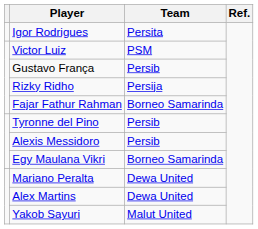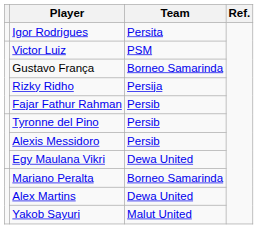 <table class="wikitable" style="text-align:center">
 <tr>
 <th></th>
 <th>Player</th>
 <th>Team</th>
 <th>Ref.</th>
 </tr>
 <tr>
 <td></td>
 <td align=left> <a href='#'>Igor Rodrigues</a></td>
 <td align=left><a href='#'>Persita</a></td>
 <td rowspan="11"></td>
 </tr>
 <tr>
 <td rowspan=4></td>
 <td align=left> <a href='#'>Victor Luiz</a></td>
 <td align=left><a href='#'>PSM</a></td>
 </tr>
 <tr>
 <td align=left> Gustavo França</td>
-<td align=left><a href='#'>Persib</a></td>
+<td align=left><a href='#'>Borneo Samarinda</a></td>
 </tr>
 <tr>
 <td align=left> <a href='#'>Rizky Ridho</a></td>
 <td align=left><a href='#'>Persija</a></td>
 </tr>
 <tr>
 <td align=left> <a href='#'>Fajar Fathur Rahman</a></td>
-<td align=left><a href='#'>Borneo Samarinda</a></td>
+<td align=left><a href='#'>Persib</a></td>
 </tr>
 <tr>
 <td rowspan=3></td>
 <td align=left> <a href='#'>Tyronne del Pino</a></td>
 <td align=left><a href='#'>Persib</a></td>
 </tr>
 <tr>
 <td align=left> <a href='#'>Alexis Messidoro</a></td>
 <td align=left><a href='#'>Persib</a></td>
 </tr>
 <tr>
 <td align=left> <a href='#'>Egy Maulana Vikri</a></td>
-<td align=left><a href='#'>Borneo Samarinda</a></td>
+<td align=left><a href='#'>Dewa United</a></td>
 </tr>
 <tr>
 <td rowspan=3></td>
 <td align=left> <a href='#'>Mariano Peralta</a></td>
-<td align=left><a href='#'>Dewa United</a></td>
+<td align=left><a href='#'>Borneo Samarinda</a></td>
 </tr>
 <tr>
 <td align=left> <a href='#'>Alex Martins</a></td>
 <td align=left><a href='#'>Dewa United</a></td>
 </tr>
 <tr>
 <td align=left> <a href='#'>Yakob Sayuri</a></td>
 <td align=left><a href='#'>Malut United</a></td>
 </tr>
 </table>
